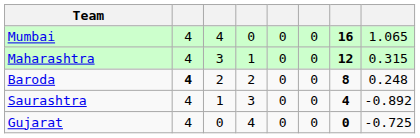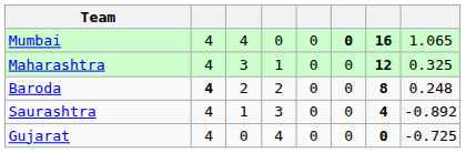 <table class="wikitable" style="text-align:center">
 <tr>
 <th style="width:160px">Team</th>
 <th style="width:25px"></th>
 <th style="width:25px"></th>
 <th style="width:25px"></th>
 <th style="width:25px"></th>
 <th style="width:25px"></th>
 <th style="width:25px"></th>
 <th style="width:25px"></th>
 </tr>
 <tr style="background:#cfc;">
 <td style="text-align:left"><a href='#'>Mumbai</a></td>
 <td>4</td>
 <td>4</td>
 <td>0</td>
 <td>0</td>
-<td>0</td>
+<td><strong>0</strong></td>
 <td><strong>16</strong></td>
 <td>1.065</td>
 </tr>
 <tr style="background:#cfc;">
 <td style="text-align:left"><a href='#'>Maharashtra</a></td>
 <td>4</td>
 <td>3</td>
 <td>1</td>
 <td>0</td>
 <td>0</td>
 <td><strong>12</strong></td>
-<td>0.315</td>
+<td>0.325</td>
 </tr>
 <tr>
 <td style="text-align:left"><a href='#'>Baroda</a></td>
 <td><strong>4</strong></td>
 <td>2</td>
 <td>2</td>
 <td>0</td>
 <td>0</td>
 <td><strong>8</strong></td>
 <td>0.248</td>
 </tr>
 <tr>
 <td style="text-align:left"><a href='#'>Saurashtra</a></td>
 <td>4</td>
 <td>1</td>
 <td>3</td>
 <td>0</td>
 <td>0</td>
 <td><strong>4</strong></td>
 <td>-0.892</td>
 </tr>
 <tr>
 <td style="text-align:left"><a href='#'>Gujarat</a></td>
 <td>4</td>
 <td>0</td>
 <td>4</td>
 <td>0</td>
 <td>0</td>
 <td><strong>0</strong></td>
 <td>-0.725</td>
 </tr>
 </table>
